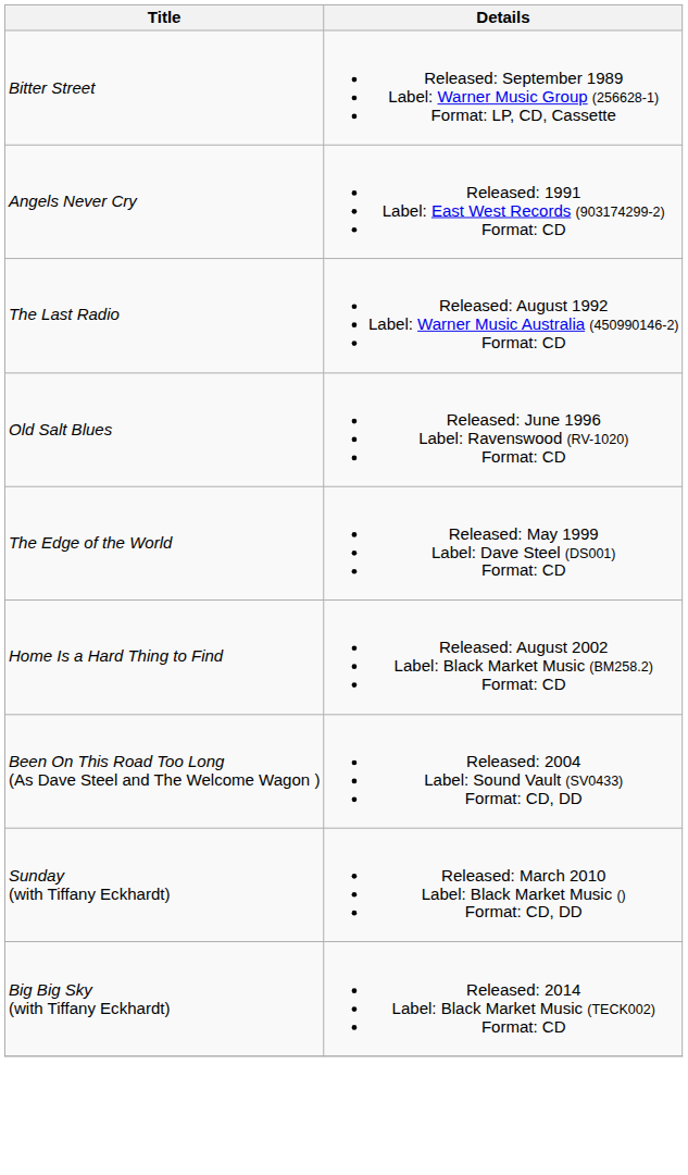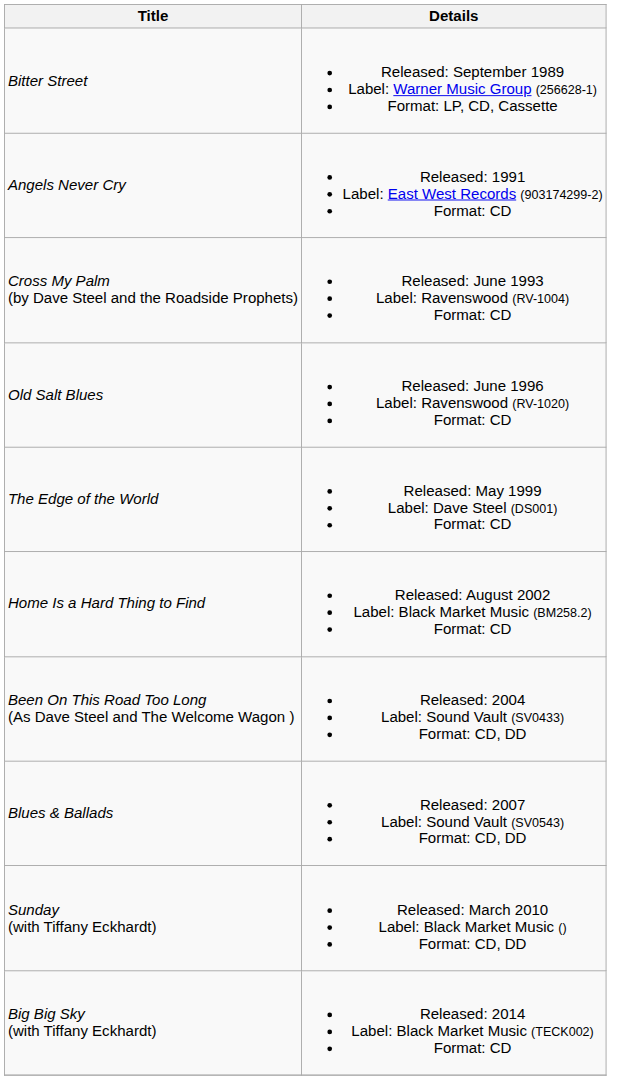 <table class="wikitable" style="text-align:center;">
 <tr>
 <th>Title</th>
 <th>Details</th>
 </tr>
 <tr>
 <td align="left"><em>Bitter Street</em></td>
 <td><br><ul><li>Released: September 1989</li><li>Label: <a href='#'>Warner Music Group</a> <small>(256628-1)</small></li><li>Format: LP, CD, Cassette</li></ul></td>
 </tr>
 <tr>
 <td align="left"><em>Angels Never Cry</em></td>
 <td><br><ul><li>Released: 1991</li><li>Label: <a href='#'>East West Records</a> <small>(903174299-2)</small></li><li>Format: CD</li></ul></td>
 </tr>
 <tr>
-<td align="left"><em>The Last Radio</em></td>
-<td><br><ul><li>Released: August 1992</li><li>Label: <a href='#'>Warner Music Australia</a> <small>(450990146-2)</small></li><li>Format: CD</li></ul></td>
+<td align="left"><em>Cross My Palm</em> <br>(by Dave Steel and the Roadside Prophets)</td>
+<td><br><ul><li>Released: June 1993</li><li>Label: Ravenswood <small>(RV-1004)</small></li><li>Format: CD</li></ul></td>
 </tr>
 <tr>
 <td align="left"><em>Old Salt Blues</em></td>
 <td><br><ul><li>Released: June 1996</li><li>Label: Ravenswood <small>(RV-1020)</small></li><li>Format: CD</li></ul></td>
 </tr>
 <tr>
 <td align="left"><em>The Edge of the World</em></td>
 <td><br><ul><li>Released: May 1999</li><li>Label: Dave Steel <small>(DS001)</small></li><li>Format: CD</li></ul></td>
 </tr>
 <tr>
 <td align="left"><em>Home Is a Hard Thing to Find</em></td>
 <td><br><ul><li>Released: August 2002</li><li>Label: Black Market Music <small>(BM258.2)</small></li><li>Format: CD</li></ul></td>
 </tr>
 <tr>
 <td align="left"><em>Been On This Road Too Long</em> <br> (As Dave Steel and The Welcome Wagon )</td>
 <td><br><ul><li>Released: 2004</li><li>Label: Sound Vault <small>(SV0433)</small></li><li>Format: CD, DD</li></ul></td>
 </tr>
 <tr>
+<td align="left"><em>Blues & Ballads</em></td>
+<td><br><ul><li>Released: 2007</li><li>Label: Sound Vault <small>(SV0543)</small></li><li>Format: CD, DD</li></ul></td>
+</tr>
+<tr>
 <td align="left"><em>Sunday</em> <br> (with Tiffany Eckhardt)</td>
 <td><br><ul><li>Released: March 2010</li><li>Label: Black Market Music <small>()</small></li><li>Format: CD, DD</li></ul></td>
 </tr>
 <tr>
 <td align="left"><em>Big Big Sky</em> <br> (with Tiffany Eckhardt)</td>
 <td><br><ul><li>Released: 2014</li><li>Label: Black Market Music <small>(TECK002)</small></li><li>Format: CD</li></ul></td>
 </tr>
 <tr>
 </tr>
 </table>
